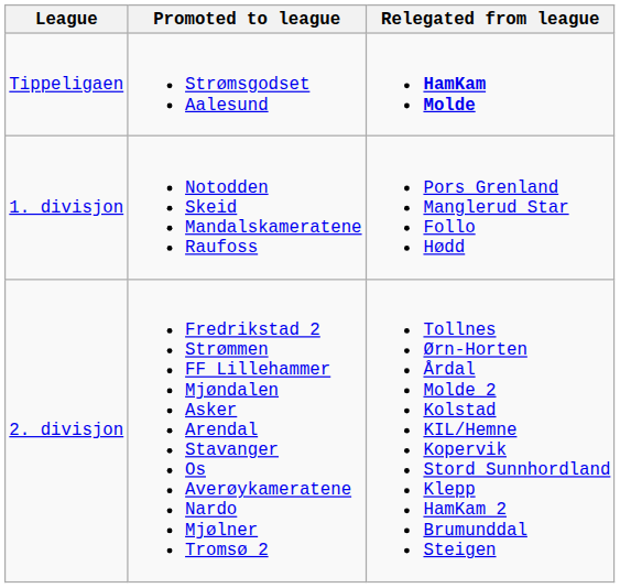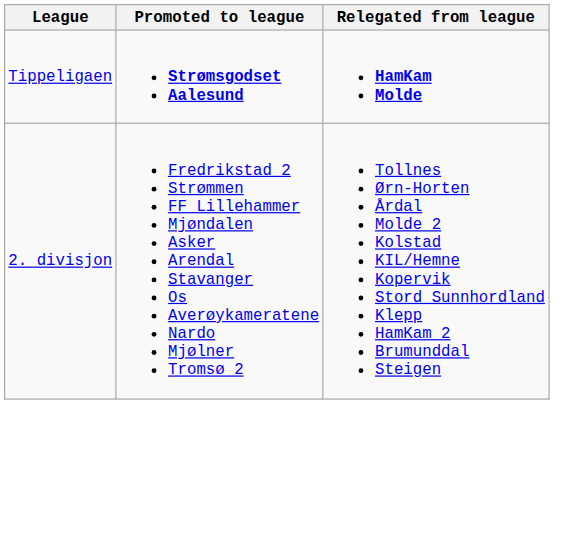 <table class="wikitable">
 <tr>
 <th>League</th>
 <th>Promoted to league</th>
 <th>Relegated from league</th>
 </tr>
 <tr>
 <td><a href='#'>Tippeligaen</a></td>
-<td><br><ul><li><a href='#'>Strømsgodset</a></li><li><a href='#'>Aalesund</a></li></ul></td>
+<td><strong><br><ul><li><a href='#'>Strømsgodset</a></li><li><a href='#'>Aalesund</a></li></ul></strong></td>
 <td><strong><br><ul><li><a href='#'>HamKam</a></li><li><a href='#'>Molde</a></li></ul></strong></td>
-</tr>
-<tr>
-<td><a href='#'>1. divisjon</a></td>
-<td><br><ul><li><a href='#'>Notodden</a></li><li><a href='#'>Skeid</a></li><li><a href='#'>Mandalskameratene</a></li><li><a href='#'>Raufoss</a></li></ul></td>
-<td><br><ul><li><a href='#'>Pors Grenland</a></li><li><a href='#'>Manglerud Star</a></li><li><a href='#'>Follo</a></li><li><a href='#'>Hødd</a></li></ul></td>
 </tr>
 <tr>
 <td><a href='#'>2. divisjon</a></td>
 <td><br><ul><li><a href='#'>Fredrikstad 2</a></li><li><a href='#'>Strømmen</a></li><li><a href='#'>FF Lillehammer</a></li><li><a href='#'>Mjøndalen</a></li><li><a href='#'>Asker</a></li><li><a href='#'>Arendal</a></li><li><a href='#'>Stavanger</a></li><li><a href='#'>Os</a></li><li><a href='#'>Averøykameratene</a></li><li><a href='#'>Nardo</a></li><li><a href='#'>Mjølner</a></li><li><a href='#'>Tromsø 2</a></li></ul></td>
 <td><br><ul><li><a href='#'>Tollnes</a></li><li><a href='#'>Ørn-Horten</a></li><li><a href='#'>Årdal</a></li><li><a href='#'>Molde 2</a></li><li><a href='#'>Kolstad</a></li><li><a href='#'>KIL/Hemne</a></li><li><a href='#'>Kopervik</a></li><li><a href='#'>Stord Sunnhordland</a></li><li><a href='#'>Klepp</a></li><li><a href='#'>HamKam 2</a></li><li><a href='#'>Brumunddal</a></li><li><a href='#'>Steigen</a></li></ul></td>
 </tr>
 </table>
